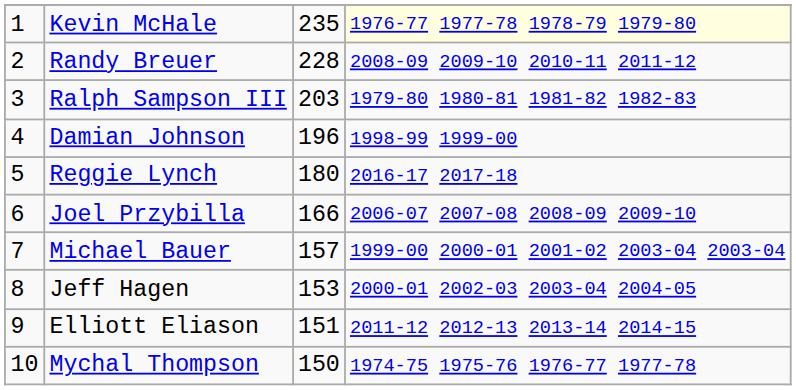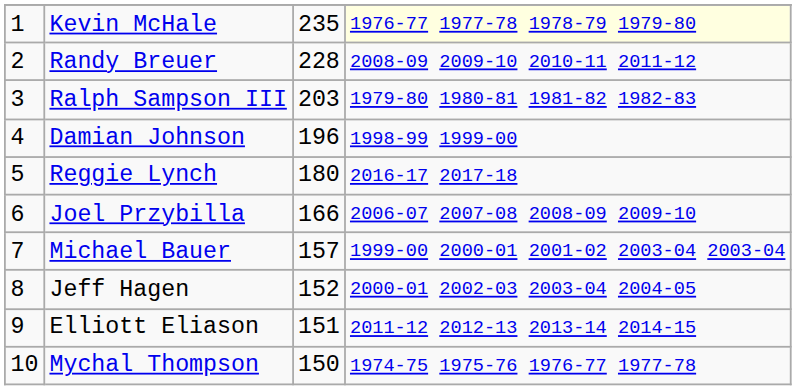 <table class="wikitable">
 <tr>
 </tr>
 <tr>
 <td>1</td>
 <td><a href='#'>Kevin McHale</a></td>
 <td>235</td>
 <td style="background: lightyellow; font-size:80%;"><a href='#'>1976-77</a> <a href='#'>1977-78</a> <a href='#'>1978-79</a> <a href='#'>1979-80</a></td>
 </tr>
 <tr>
 <td>2</td>
 <td><a href='#'>Randy Breuer</a></td>
 <td>228</td>
 <td style="font-size:80%;"><a href='#'>2008-09</a> <a href='#'>2009-10</a> <a href='#'>2010-11</a> <a href='#'>2011-12</a></td>
 </tr>
 <tr>
 <td>3</td>
 <td><a href='#'>Ralph Sampson III</a></td>
 <td>203</td>
 <td style="font-size:80%;"><a href='#'>1979-80</a> <a href='#'>1980-81</a> <a href='#'>1981-82</a> <a href='#'>1982-83</a></td>
 </tr>
 <tr>
 <td>4</td>
 <td><a href='#'>Damian Johnson</a></td>
 <td>196</td>
 <td style="font-size:80%;"><a href='#'>1998-99</a> <a href='#'>1999-00</a></td>
 </tr>
 <tr>
 <td>5</td>
 <td><a href='#'>Reggie Lynch</a></td>
 <td>180</td>
 <td style="font-size:80%;"><a href='#'>2016-17</a> <a href='#'>2017-18</a></td>
 </tr>
 <tr>
 <td>6</td>
 <td><a href='#'>Joel Przybilla</a></td>
 <td>166</td>
 <td style="font-size:80%;"><a href='#'>2006-07</a> <a href='#'>2007-08</a> <a href='#'>2008-09</a> <a href='#'>2009-10</a></td>
 </tr>
 <tr>
 <td>7</td>
 <td><a href='#'>Michael Bauer</a></td>
 <td>157</td>
 <td style="font-size:80%;"><a href='#'>1999-00</a> <a href='#'>2000-01</a> <a href='#'>2001-02</a> <a href='#'>2003-04</a> <a href='#'>2003-04</a></td>
 </tr>
 <tr>
 <td>8</td>
 <td>Jeff Hagen</td>
-<td>153</td>
+<td>152</td>
 <td style="font-size:80%;"><a href='#'>2000-01</a> <a href='#'>2002-03</a> <a href='#'>2003-04</a> <a href='#'>2004-05</a></td>
 </tr>
 <tr>
 <td>9</td>
 <td>Elliott Eliason</td>
 <td>151</td>
 <td style="font-size:80%;"><a href='#'>2011-12</a> <a href='#'>2012-13</a> <a href='#'>2013-14</a> <a href='#'>2014-15</a></td>
 </tr>
 <tr>
 <td>10</td>
 <td><a href='#'>Mychal Thompson</a></td>
 <td>150</td>
 <td style="font-size:80%;"><a href='#'>1974-75</a> <a href='#'>1975-76</a> <a href='#'>1976-77</a> <a href='#'>1977-78</a></td>
 </tr>
 </table>
